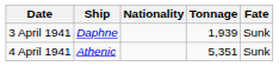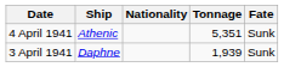 <table class="wikitable sortable" style="margin: 1em auto 1em auto;">
 <tr>
 <th>Date</th>
 <th>Ship</th>
 <th>Nationality</th>
 <th>Tonnage</th>
 <th>Fate</th>
 </tr>
 <tr>
+<td align="right">4 April 1941</td>
+<td align="left"><a href='#'><em>Athenic</em></a></td>
+<td align="left"></td>
+<td align="right">5,351</td>
+<td align="left">Sunk</td>
+</tr>
+<tr>
 <td align="right">3 April 1941</td>
 <td align="left"><a href='#'><em>Daphne</em></a></td>
 <td align="left"></td>
 <td align="right">1,939</td>
 <td align="left">Sunk</td>
 </tr>
-<tr>
-<td align="right">4 April 1941</td>
-<td align="left"><a href='#'><em>Athenic</em></a></td>
-<td align="left"></td>
-<td align="right">5,351</td>
-<td align="left">Sunk</td>
-</tr>
 </table>
